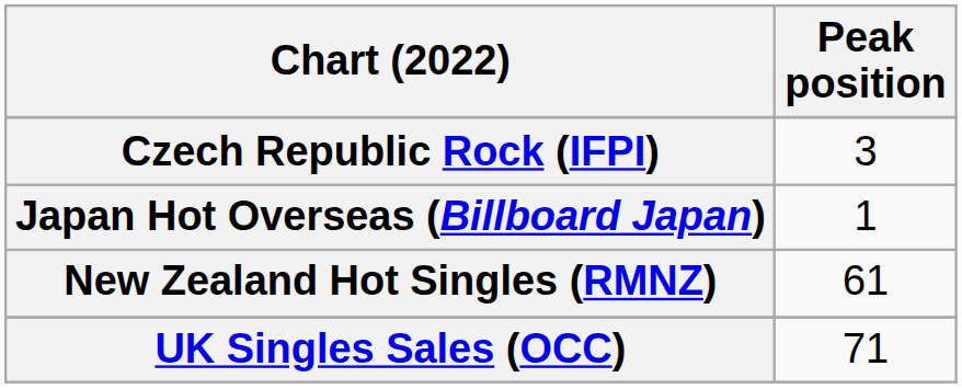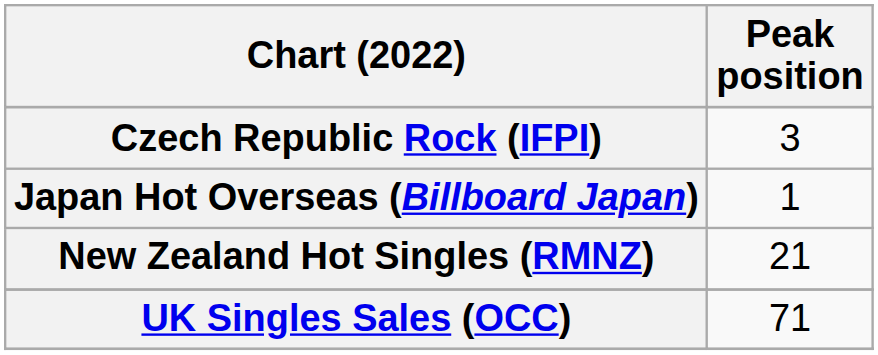 <table class="wikitable sortable plainrowheaders" style="text-align:center">
 <tr>
 <th scope="col">Chart (2022)</th>
 <th scope="col">Peak<br>position</th>
 </tr>
 <tr>
 </tr>
 <tr>
 <th scope="row">Czech Republic <a href='#'>Rock</a> (<a href='#'>IFPI</a>)</th>
 <td style="text-align:center">3</td>
 </tr>
 <tr>
 <th scope="row">Japan Hot Overseas (<em><a href='#'>Billboard Japan</a></em>)</th>
 <td>1</td>
 </tr>
 <tr>
 <th scope="row">New Zealand Hot Singles (<a href='#'>RMNZ</a>)</th>
-<td>61</td>
+<td>21</td>
 </tr>
 <tr>
 </tr>
 <tr>
 <th scope="row"><a href='#'>UK Singles Sales</a> (<a href='#'>OCC</a>)</th>
 <td>71</td>
 </tr>
 <tr>
 </tr>
 <tr>
 </tr>
 <tr>
 </tr>
 </table>
